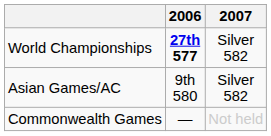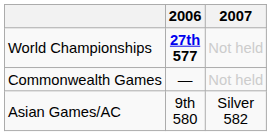 <table class="wikitable" style="font-size: 95%; text-align: center">
 <tr>
 <th></th>
 <th>2006</th>
 <th>2007</th>
 </tr>
 <tr>
 <td style="text-align: left">World Championships</td>
 <td><strong><a href='#'>27th</a><br>577</strong></td>
-<td> Silver<br>582</td>
+<td style="color: #cccccc">Not held</td>
+</tr>
+<tr>
+<td style="text-align: left">Commonwealth Games</td>
+<td>—</td>
+<td style="color: #cccccc">Not held</td>
 </tr>
 <tr>
 <td style="text-align: left">Asian Games/AC</td>
 <td>9th<br>580</td>
 <td> Silver<br>582</td>
 </tr>
-<tr>
-<td style="text-align: left">Commonwealth Games</td>
-<td>—</td>
-<td style="color: #cccccc">Not held</td>
-</tr>
 </table>
